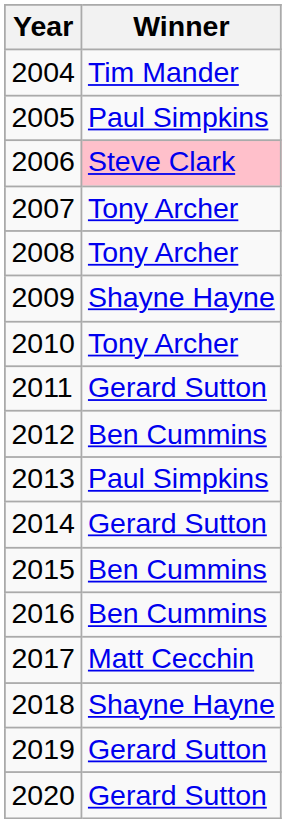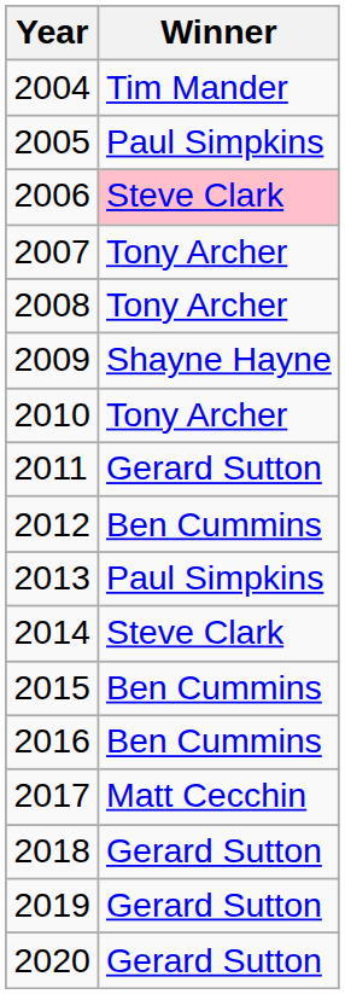 <table class="wikitable">
 <tr>
 <th>Year</th>
 <th>Winner</th>
 </tr>
 <tr>
 <td>2004</td>
 <td><a href='#'>Tim Mander</a></td>
 </tr>
 <tr>
 <td>2005</td>
 <td><a href='#'>Paul Simpkins</a></td>
 </tr>
 <tr>
 <td>2006</td>
 <td style="background: pink;"><a href='#'>Steve Clark</a></td>
 </tr>
 <tr>
 <td>2007</td>
 <td><a href='#'>Tony Archer</a></td>
 </tr>
 <tr>
 <td>2008</td>
 <td><a href='#'>Tony Archer</a></td>
 </tr>
 <tr>
 <td>2009</td>
 <td><a href='#'>Shayne Hayne</a></td>
 </tr>
 <tr>
 <td>2010</td>
 <td><a href='#'>Tony Archer</a></td>
 </tr>
 <tr>
 <td>2011</td>
 <td><a href='#'>Gerard Sutton</a></td>
 </tr>
 <tr>
 <td>2012</td>
 <td><a href='#'>Ben Cummins</a></td>
 </tr>
 <tr>
 <td>2013</td>
 <td><a href='#'>Paul Simpkins</a></td>
 </tr>
 <tr>
 <td>2014</td>
-<td><a href='#'>Gerard Sutton</a></td>
+<td><a href='#'>Steve Clark</a></td>
 </tr>
 <tr>
 <td>2015</td>
 <td><a href='#'>Ben Cummins</a></td>
 </tr>
 <tr>
 <td>2016</td>
 <td><a href='#'>Ben Cummins</a></td>
 </tr>
 <tr>
 <td>2017</td>
 <td><a href='#'>Matt Cecchin</a></td>
 </tr>
 <tr>
 <td>2018</td>
-<td><a href='#'>Shayne Hayne</a></td>
+<td><a href='#'>Gerard Sutton</a></td>
 </tr>
 <tr>
 <td>2019</td>
 <td><a href='#'>Gerard Sutton</a></td>
 </tr>
 <tr>
 <td>2020</td>
 <td><a href='#'>Gerard Sutton</a></td>
 </tr>
 </table>
